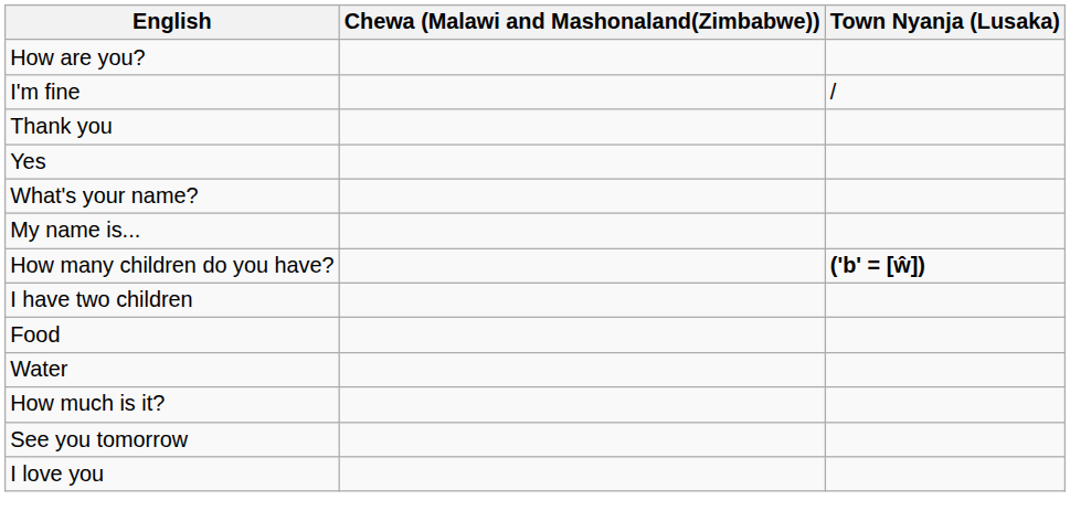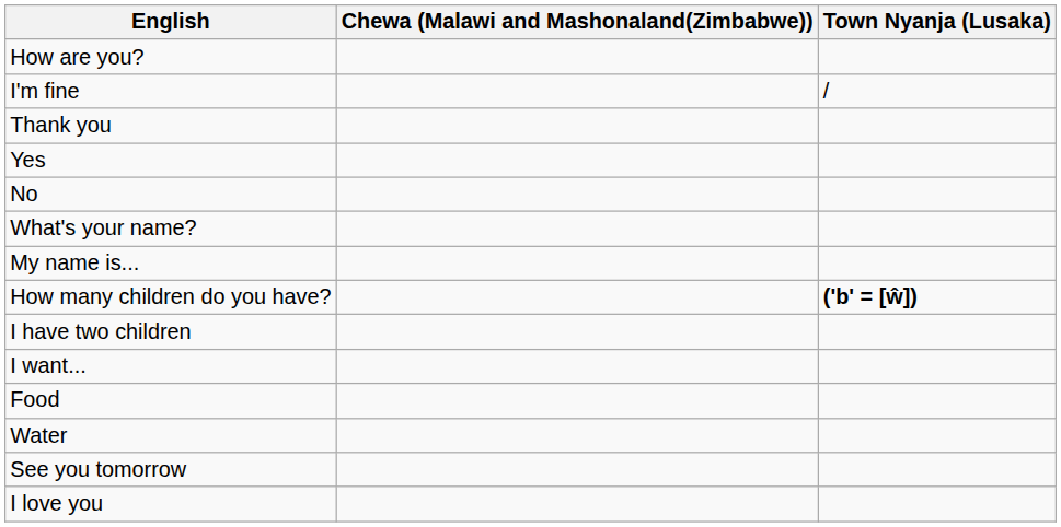 <table class="wikitable">
 <tr>
 <th>English</th>
 <th>Chewa (Malawi and Mashonaland(Zimbabwe))</th>
 <th>Town Nyanja (Lusaka)</th>
 </tr>
 <tr>
 <td>How are you?</td>
 <td></td>
 <td></td>
 </tr>
 <tr>
 <td>I'm fine</td>
 <td></td>
 <td> / </td>
 </tr>
 <tr>
 <td>Thank you</td>
 <td></td>
 <td></td>
 </tr>
 <tr>
 <td>Yes</td>
 <td></td>
 <td></td>
 </tr>
 <tr>
+<td>No</td>
+<td></td>
+<td></td>
+</tr>
+<tr>
 <td>What's your name?</td>
 <td></td>
 <td></td>
 </tr>
 <tr>
 <td>My name is...</td>
 <td></td>
 <td></td>
 </tr>
 <tr>
 <td>How many children do you have?</td>
 <td></td>
 <td><strong> ('b' = [ŵ])</strong></td>
 </tr>
 <tr>
 <td>I have two children</td>
 <td></td>
 <td></td>
 </tr>
 <tr>
+<td>I want...</td>
+<td></td>
+<td></td>
+</tr>
+<tr>
 <td>Food</td>
 <td></td>
 <td></td>
 </tr>
 <tr>
 <td>Water</td>
-<td></td>
-<td></td>
-</tr>
-<tr>
-<td>How much is it?</td>
 <td></td>
 <td></td>
 </tr>
 <tr>
 <td>See you tomorrow</td>
 <td></td>
 <td></td>
 </tr>
 <tr>
 <td>I love you</td>
 <td></td>
 <td></td>
 </tr>
 </table>
